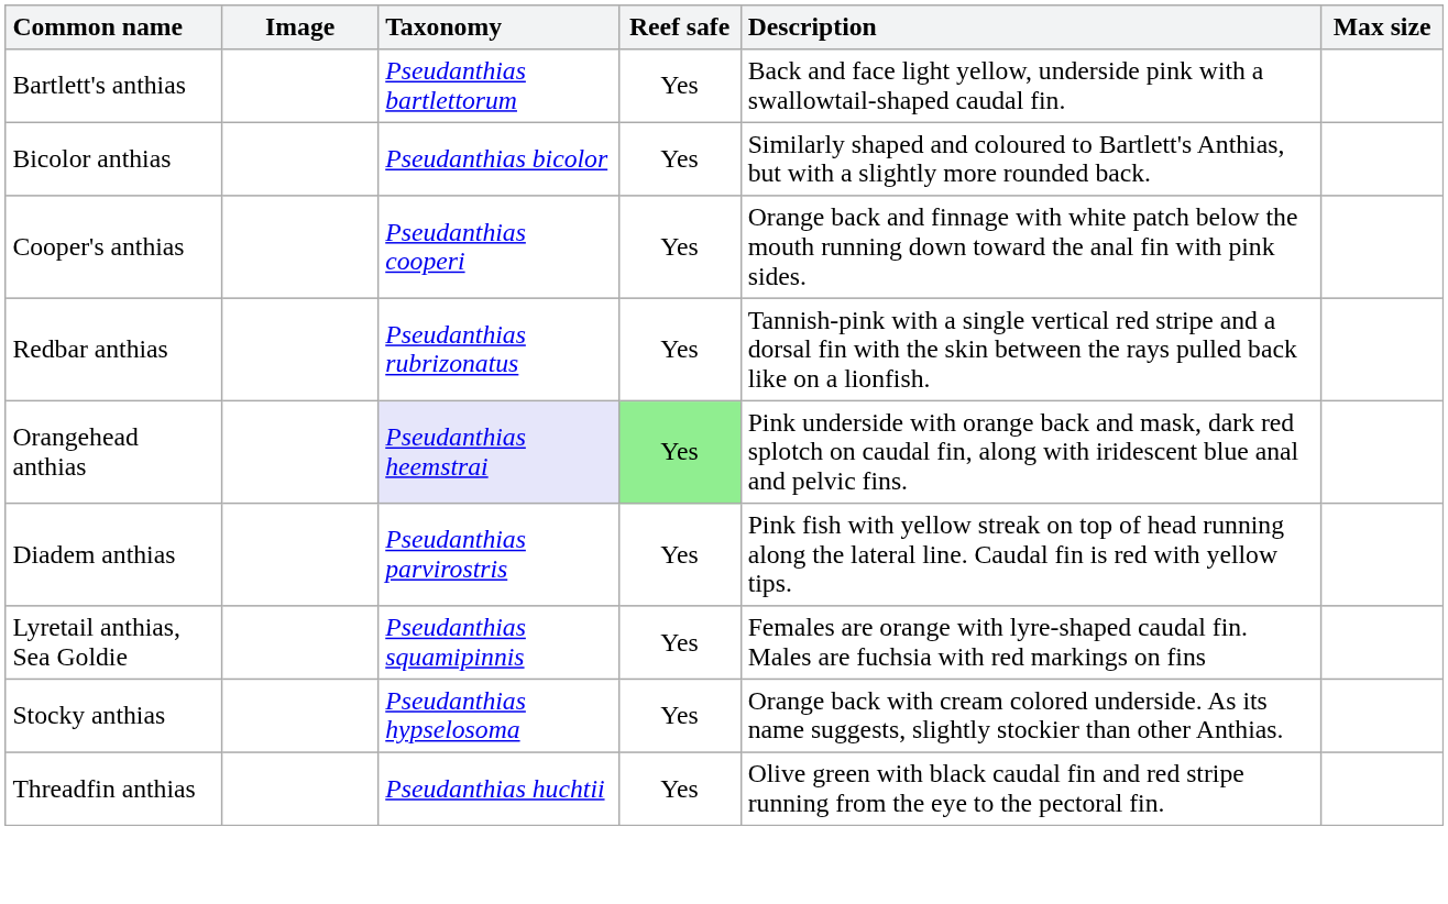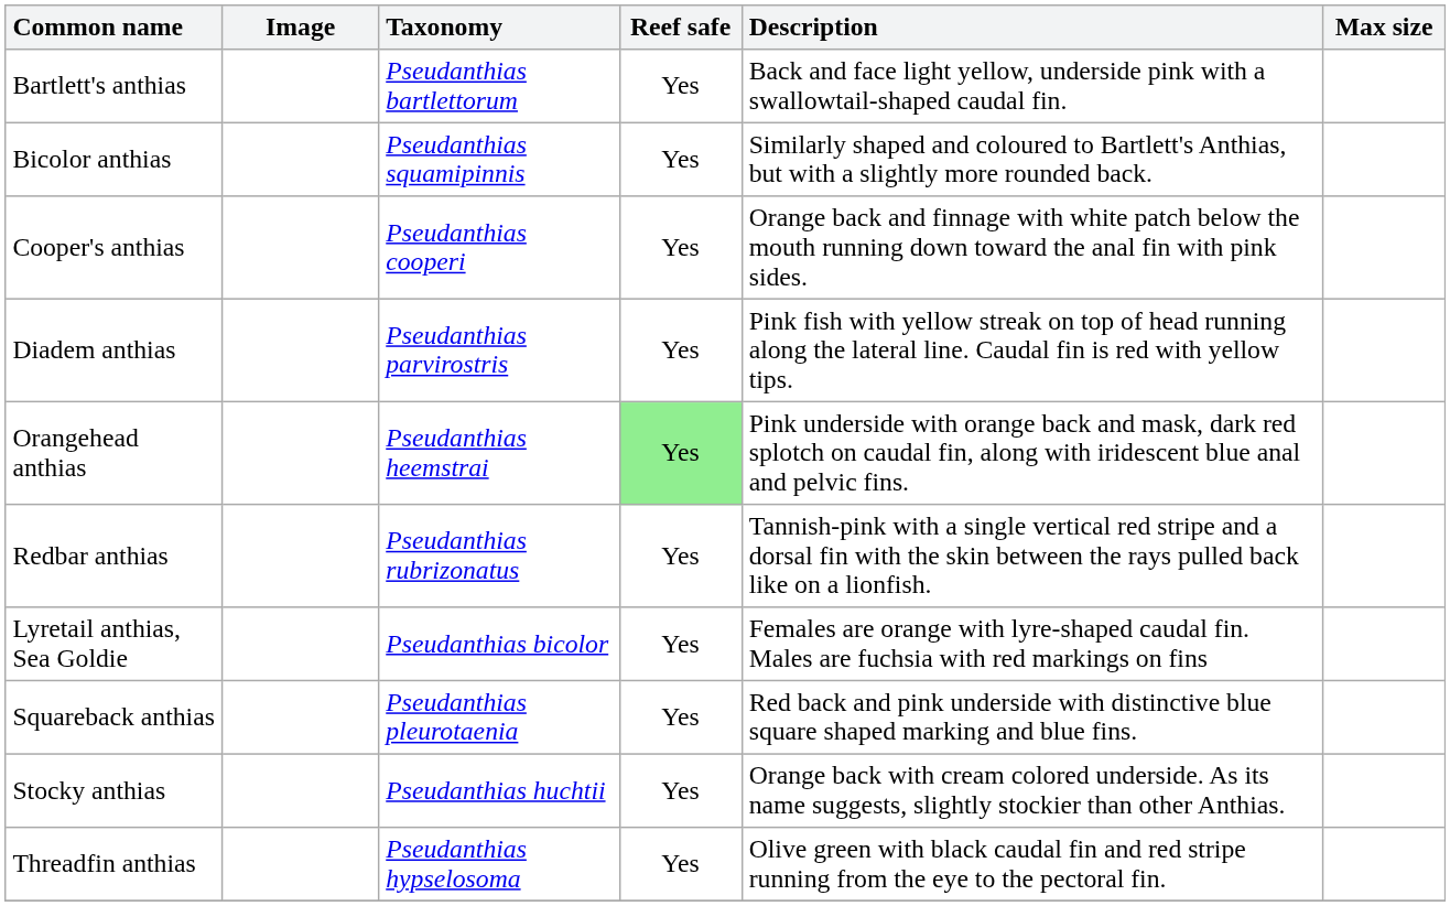 <table class="sortable collapsible" cellpadding="4" width="100%" border="1" style="border:1px solid #aaa; border-collapse:collapse">
 <tr>
 <th align="left" style="background:#F2F3F4" width="170px">Common name</th>
 <th style="background:#F2F3F4" width="130px" class="unsortable">Image</th>
 <th align="left" style="background:#F2F3F4" width="190px">Taxonomy</th>
 <th style="background:#F2F3F4" width="100px">Reef safe</th>
 <th align="left" style="background:#F2F3F4" width="610px" class="unsortable">Description</th>
 <th style="background:#F2F3F4" width="100px">Max size</th>
 </tr>
 <tr>
 <td>Bartlett's anthias</td>
 <td></td>
 <td><em><a href='#'>Pseudanthias bartlettorum</a></em></td>
 <td align="center">Yes</td>
 <td>Back and face light yellow, underside pink with a swallowtail-shaped caudal fin.</td>
 <td align="center"></td>
 </tr>
 <tr>
 <td>Bicolor anthias</td>
 <td></td>
-<td><em><a href='#'>Pseudanthias bicolor</a></em></td>
+<td><em><a href='#'>Pseudanthias squamipinnis</a></em></td>
 <td align="center">Yes</td>
 <td>Similarly shaped and coloured to Bartlett's Anthias, but with a slightly more rounded back.</td>
 <td align="center"></td>
 </tr>
 <tr>
 <td>Cooper's anthias</td>
 <td></td>
 <td><em><a href='#'>Pseudanthias cooperi</a></em></td>
 <td align="center">Yes</td>
 <td>Orange back and finnage with white patch below the mouth running down toward the anal fin with pink sides.</td>
 <td align="center"></td>
 </tr>
 <tr>
+<td>Diadem anthias</td>
+<td></td>
+<td><em><a href='#'>Pseudanthias parvirostris</a></em></td>
+<td align="center">Yes</td>
+<td>Pink fish with yellow streak on top of head running along the lateral line. Caudal fin is red with yellow tips.</td>
+<td align="center"></td>
+</tr>
+<tr>
+<td>Orangehead anthias</td>
+<td></td>
+<td><em><a href='#'>Pseudanthias heemstrai</a></em></td>
+<td align="center" style="background: lightgreen;">Yes</td>
+<td>Pink underside with orange back and mask, dark red splotch on caudal fin, along with iridescent blue anal and pelvic fins.</td>
+<td align="center"></td>
+</tr>
+<tr>
 <td>Redbar anthias</td>
 <td></td>
 <td><em><a href='#'>Pseudanthias rubrizonatus</a></em></td>
 <td align="center">Yes</td>
 <td>Tannish-pink with a single vertical red stripe and a dorsal fin with the skin between the rays pulled back like on a lionfish.</td>
 <td align="center"></td>
 </tr>
 <tr>
-<td>Orangehead anthias</td>
-<td></td>
-<td style="background: lavender;"><em><a href='#'>Pseudanthias heemstrai</a></em></td>
-<td align="center" style="background: lightgreen;">Yes</td>
-<td>Pink underside with orange back and mask, dark red splotch on caudal fin, along with iridescent blue anal and pelvic fins.</td>
-<td align="center"></td>
-</tr>
-<tr>
-<td>Diadem anthias</td>
-<td></td>
-<td><em><a href='#'>Pseudanthias parvirostris</a></em></td>
-<td align="center">Yes</td>
-<td>Pink fish with yellow streak on top of head running along the lateral line. Caudal fin is red with yellow tips.</td>
-<td align="center"></td>
-</tr>
-<tr>
 <td>Lyretail anthias, Sea Goldie</td>
 <td></td>
-<td><em><a href='#'>Pseudanthias squamipinnis</a></em></td>
+<td><em><a href='#'>Pseudanthias bicolor</a></em></td>
 <td align="center">Yes</td>
 <td>Females are orange with lyre-shaped caudal fin. Males are fuchsia with red markings on fins</td>
 <td align="center"></td>
 </tr>
 <tr>
+<td>Squareback anthias</td>
+<td></td>
+<td><em><a href='#'>Pseudanthias pleurotaenia</a></em></td>
+<td align="center">Yes</td>
+<td>Red back and pink underside with distinctive blue square shaped marking and blue fins.</td>
+<td align="center"></td>
+</tr>
+<tr>
 <td>Stocky anthias</td>
 <td></td>
-<td><em><a href='#'>Pseudanthias hypselosoma</a></em></td>
+<td><em><a href='#'>Pseudanthias huchtii</a></em></td>
 <td align="center">Yes</td>
 <td>Orange back with cream colored underside. As its name suggests, slightly stockier than other Anthias.</td>
 <td align="center"></td>
 </tr>
 <tr>
 <td>Threadfin anthias</td>
 <td></td>
-<td><em><a href='#'>Pseudanthias huchtii</a></em></td>
+<td><em><a href='#'>Pseudanthias hypselosoma</a></em></td>
 <td align="center">Yes</td>
 <td>Olive green with black caudal fin and red stripe running from the eye to the pectoral fin.</td>
 <td align="center"></td>
 </tr>
 <tr>
 </tr>
 </table>
